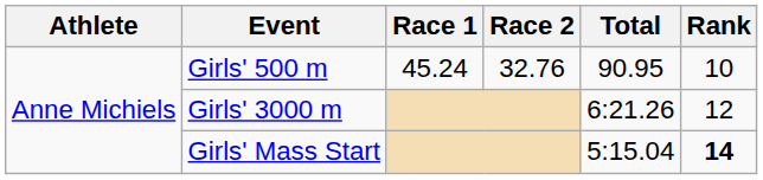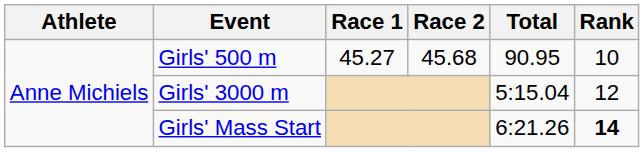 <table class="wikitable">
 <tr>
 <th>Athlete</th>
 <th>Event</th>
 <th>Race 1</th>
 <th>Race 2</th>
 <th>Total</th>
 <th>Rank</th>
 </tr>
 <tr>
 <td rowspan=3><a href='#'>Anne Michiels</a></td>
 <td><a href='#'>Girls' 500 m</a></td>
-<td align="center">45.24</td>
-<td align="center">32.76</td>
+<td align="center">45.27</td>
+<td align="center">45.68</td>
 <td align="center">90.95</td>
 <td align="center">10</td>
 </tr>
 <tr>
 <td><a href='#'>Girls' 3000 m</a></td>
 <td colspan=2 bgcolor="wheat"></td>
-<td align="center">6:21.26</td>
+<td align="center">5:15.04</td>
 <td align="center">12</td>
 </tr>
 <tr>
 <td><a href='#'>Girls' Mass Start</a></td>
 <td colspan=2 bgcolor="wheat"></td>
-<td align="center">5:15.04</td>
+<td align="center">6:21.26</td>
 <td align="center"><strong>14</strong></td>
 </tr>
 </table>
